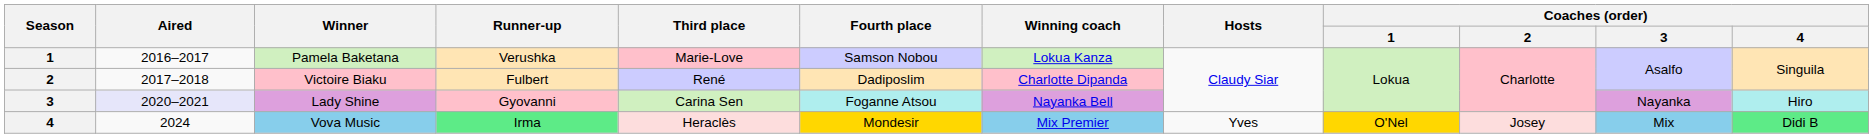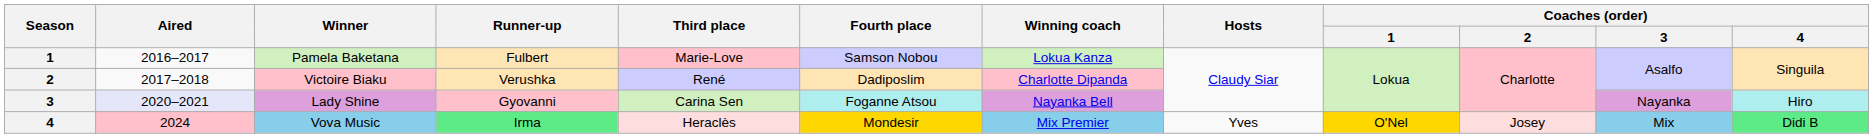 <table class="wikitable" style="text-align:center; font-size:90%; line-height:16px;" width="100%">
 <tr>
 <th width="4%" rowspan="2" scope="col">Season</th>
 <th scope="col" rowspan="2" width="7%">Aired</th>
 <th scope="col" rowspan="2" width="08%">Winner</th>
 <th scope="col" rowspan="2" width="08%">Runner-up</th>
 <th scope="col" rowspan="2" width="08%">Third place</th>
 <th scope="col" rowspan="2" width="08%">Fourth place</th>
 <th scope="col" rowspan="2" width="08%">Winning coach</th>
 <th scope="col" rowspan="2" width="7%">Hosts</th>
 <th scope="col" colspan="4" width="15%">Coaches (order)</th>
 </tr>
 <tr>
 <th width="6%">1</th>
 <th width="6%">2</th>
 <th width="6%">3</th>
 <th width="6%">4</th>
 </tr>
 <tr>
 <th scope="row">1</th>
 <td>2016–2017</td>
 <td style="background:#d0f0c0">Pamela Baketana</td>
-<td style="background:#ffe5b4">Verushka</td>
+<td style="background:#ffe5b4">Fulbert</td>
 <td style="background:Pink">Marie-Love</td>
 <td style="background:#ccf">Samson Nobou</td>
 <td style="background:#d0f0c0"><a href='#'>Lokua Kanza</a></td>
 <td rowspan=3><a href='#'>Claudy Siar</a></td>
 <td rowspan=3 style="background:#d0f0c0;">Lokua</td>
 <td rowspan=3 style="background:pink;">Charlotte</td>
 <td rowspan=2 style="background:#ccf;">Asalfo</td>
 <td rowspan=2 style="background:#ffe5b4;">Singuila</td>
 </tr>
 <tr>
 <th scope="row">2</th>
 <td>2017–2018</td>
 <td style="background:pink">Victoire Biaku</td>
-<td style="background:#ffe5b4">Fulbert</td>
+<td style="background:#ffe5b4">Verushka</td>
 <td style="background:#ccf">René</td>
 <td style="background:#ffe5b4">Dadiposlim</td>
 <td style="background:pink;"><a href='#'>Charlotte Dipanda</a></td>
 </tr>
 <tr>
 <th scope="row">3</th>
 <td style="background: lavender;">2020–2021</td>
 <td style="background:plum;">Lady Shine</td>
 <td style="background:pink;">Gyovanni</td>
 <td style="background:#d0f0c0">Carina Sen</td>
 <td style="background:#afeeee;">Foganne Atsou</td>
 <td style="background:plum;"><a href='#'>Nayanka Bell</a></td>
 <td style="background:plum;">Nayanka</td>
 <td style="background:#afeeee;">Hiro</td>
 </tr>
 <tr>
 <th scope="row">4</th>
-<td>2024</td>
+<td style="background: pink;">2024</td>
 <td style="background:#87ceeb;">Vova Music</td>
 <td style="background:#5deb87;">Irma</td>
 <td style="background:#fddddd;">Heraclès</td>
 <td style="background:gold;">Mondesir</td>
 <td style="background:#87ceeb;"><a href='#'>Mix Premier</a></td>
 <td>Yves </td>
 <td style="background:gold;">O'Nel</td>
 <td style="background:#fddddd;">Josey</td>
 <td style="background:#87ceeb;">Mix</td>
 <td style="background:#5deb87;">Didi B</td>
 </tr>
 </table>
